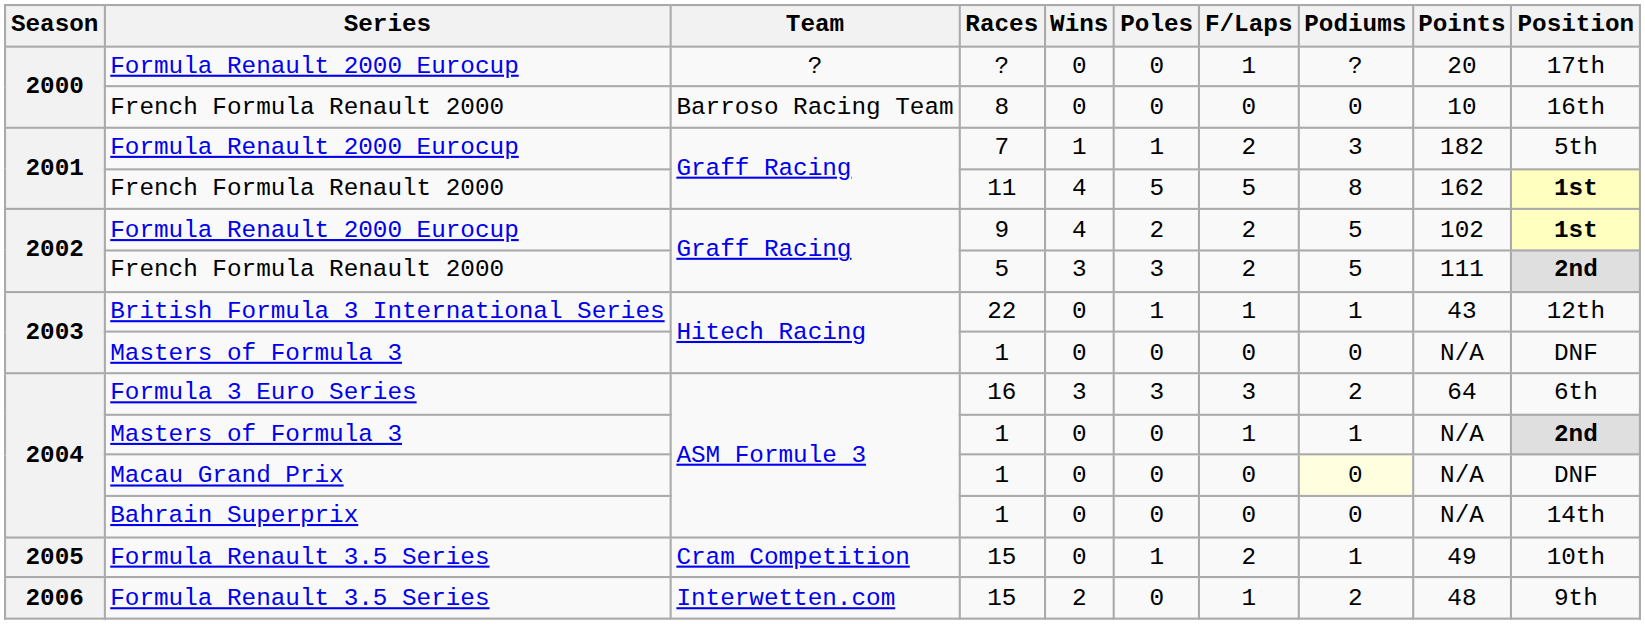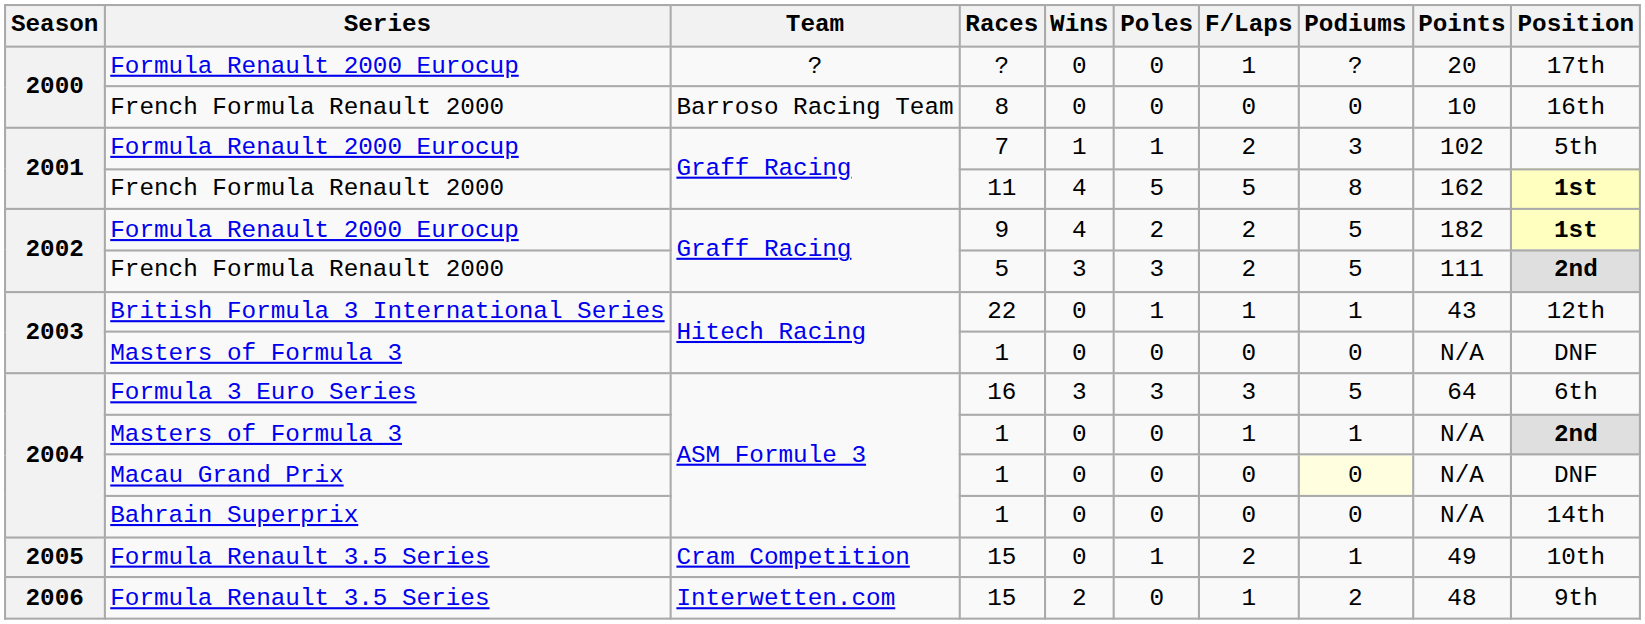 <table class="wikitable" style="font-size: 90%; text-align: center;">
 <tr>
 <th>Season</th>
 <th>Series</th>
 <th>Team</th>
 <th>Races</th>
 <th>Wins</th>
 <th>Poles</th>
 <th>F/Laps</th>
 <th>Podiums</th>
 <th>Points</th>
 <th>Position</th>
 </tr>
 <tr>
 <th rowspan=2>2000</th>
 <td align=left><a href='#'>Formula Renault 2000 Eurocup</a></td>
 <td>?</td>
 <td>?</td>
 <td>0</td>
 <td>0</td>
 <td>1</td>
 <td>?</td>
 <td>20</td>
 <td>17th</td>
 </tr>
 <tr>
 <td align=left>French Formula Renault 2000</td>
 <td align=left>Barroso Racing Team</td>
 <td>8</td>
 <td>0</td>
 <td>0</td>
 <td>0</td>
 <td>0</td>
 <td>10</td>
 <td>16th</td>
 </tr>
 <tr>
 <th rowspan=2>2001</th>
 <td align=left><a href='#'>Formula Renault 2000 Eurocup</a></td>
 <td rowspan=2 align=left><a href='#'>Graff Racing</a></td>
 <td>7</td>
 <td>1</td>
 <td>1</td>
 <td>2</td>
 <td>3</td>
-<td>182</td>
+<td>102</td>
 <td>5th</td>
 </tr>
 <tr>
 <td align=left>French Formula Renault 2000</td>
 <td>11</td>
 <td>4</td>
 <td>5</td>
 <td>5</td>
 <td>8</td>
 <td>162</td>
 <td style="background:#FFFFBF;"><strong>1st</strong></td>
 </tr>
 <tr>
 <th rowspan=2>2002</th>
 <td align=left><a href='#'>Formula Renault 2000 Eurocup</a></td>
 <td rowspan=2 align=left><a href='#'>Graff Racing</a></td>
 <td>9</td>
 <td>4</td>
 <td>2</td>
 <td>2</td>
 <td>5</td>
-<td>102</td>
+<td>182</td>
 <td style="background:#FFFFBF;"><strong>1st</strong></td>
 </tr>
 <tr>
 <td align=left>French Formula Renault 2000</td>
 <td>5</td>
 <td>3</td>
 <td>3</td>
 <td>2</td>
 <td>5</td>
 <td>111</td>
 <td style="background:#DFDFDF;"><strong>2nd</strong></td>
 </tr>
 <tr>
 <th rowspan=2>2003</th>
 <td align=left><a href='#'>British Formula 3 International Series</a></td>
 <td rowspan=2 align=left><a href='#'>Hitech Racing</a></td>
 <td>22</td>
 <td>0</td>
 <td>1</td>
 <td>1</td>
 <td>1</td>
 <td>43</td>
 <td>12th</td>
 </tr>
 <tr>
 <td align=left><a href='#'>Masters of Formula 3</a></td>
 <td>1</td>
 <td>0</td>
 <td>0</td>
 <td>0</td>
 <td>0</td>
 <td>N/A</td>
 <td>DNF</td>
 </tr>
 <tr>
 <th rowspan=4>2004</th>
 <td align=left><a href='#'>Formula 3 Euro Series</a></td>
 <td rowspan=4 align=left><a href='#'>ASM Formule 3</a></td>
 <td>16</td>
 <td>3</td>
 <td>3</td>
 <td>3</td>
-<td>2</td>
+<td>5</td>
 <td>64</td>
 <td>6th</td>
 </tr>
 <tr>
 <td align=left><a href='#'>Masters of Formula 3</a></td>
 <td>1</td>
 <td>0</td>
 <td>0</td>
 <td>1</td>
 <td>1</td>
 <td>N/A</td>
 <td style="background:#DFDFDF;"><strong>2nd</strong></td>
 </tr>
 <tr>
 <td align=left><a href='#'>Macau Grand Prix</a></td>
 <td>1</td>
 <td>0</td>
 <td>0</td>
 <td>0</td>
 <td style="background: lightyellow;">0</td>
 <td>N/A</td>
 <td>DNF</td>
 </tr>
 <tr>
 <td align=left><a href='#'>Bahrain Superprix</a></td>
 <td>1</td>
 <td>0</td>
 <td>0</td>
 <td>0</td>
 <td>0</td>
 <td>N/A</td>
 <td>14th</td>
 </tr>
 <tr>
 <th>2005</th>
 <td align=left><a href='#'>Formula Renault 3.5 Series</a></td>
 <td align=left><a href='#'>Cram Competition</a></td>
 <td>15</td>
 <td>0</td>
 <td>1</td>
 <td>2</td>
 <td>1</td>
 <td>49</td>
 <td>10th</td>
 </tr>
 <tr>
 <th>2006</th>
 <td align=left><a href='#'>Formula Renault 3.5 Series</a></td>
 <td align=left><a href='#'>Interwetten.com</a></td>
 <td>15</td>
 <td>2</td>
 <td>0</td>
 <td>1</td>
 <td>2</td>
 <td>48</td>
 <td>9th</td>
 </tr>
 </table>
